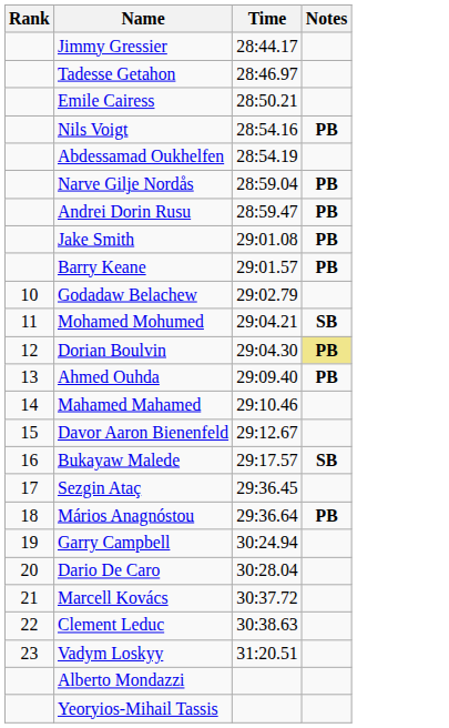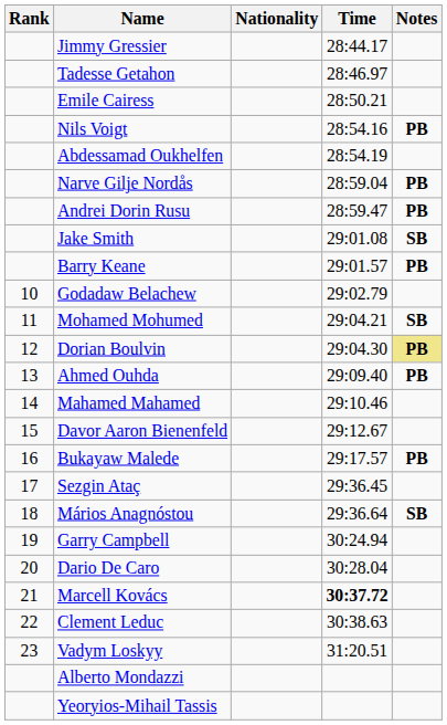 <table class="wikitable sortable" style="text-align:center">
 <tr>
 <th>Rank</th>
 <th>Name</th>
+<th>Nationality</th>
 <th>Time</th>
 <th>Notes</th>
 </tr>
 <tr>
 <td></td>
 <td align=left><a href='#'>Jimmy Gressier</a></td>
+<td align=left></td>
 <td>28:44.17</td>
 <td></td>
 </tr>
 <tr>
 <td></td>
 <td align=left><a href='#'>Tadesse Getahon</a></td>
+<td align=left></td>
 <td>28:46.97</td>
 <td></td>
 </tr>
 <tr>
 <td></td>
 <td align=left><a href='#'>Emile Cairess</a></td>
+<td align=left></td>
 <td>28:50.21</td>
 <td></td>
 </tr>
 <tr>
 <td></td>
 <td align=left><a href='#'>Nils Voigt</a></td>
+<td align=left></td>
 <td>28:54.16</td>
 <td><strong>PB</strong></td>
 </tr>
 <tr>
 <td></td>
 <td align=left><a href='#'>Abdessamad Oukhelfen</a></td>
+<td align=left></td>
 <td>28:54.19</td>
 <td></td>
 </tr>
 <tr>
 <td></td>
 <td align=left><a href='#'>Narve Gilje Nordås</a></td>
+<td align=left></td>
 <td>28:59.04</td>
 <td><strong>PB</strong></td>
 </tr>
 <tr>
 <td></td>
 <td align=left><a href='#'>Andrei Dorin Rusu</a></td>
+<td align=left></td>
 <td>28:59.47</td>
 <td><strong>PB</strong></td>
 </tr>
 <tr>
 <td></td>
 <td align=left><a href='#'>Jake Smith</a></td>
+<td align=left></td>
 <td>29:01.08</td>
-<td><strong>PB</strong></td>
+<td><strong>SB</strong></td>
 </tr>
 <tr>
 <td></td>
 <td align=left><a href='#'>Barry Keane</a></td>
+<td align=left></td>
 <td>29:01.57</td>
 <td><strong>PB</strong></td>
 </tr>
 <tr>
 <td>10</td>
 <td align=left><a href='#'>Godadaw Belachew</a></td>
+<td align=left></td>
 <td>29:02.79</td>
 <td></td>
 </tr>
 <tr>
 <td>11</td>
 <td align=left><a href='#'>Mohamed Mohumed</a></td>
+<td align=left></td>
 <td>29:04.21</td>
 <td><strong>SB</strong></td>
 </tr>
 <tr>
 <td>12</td>
 <td align=left><a href='#'>Dorian Boulvin</a></td>
+<td align=left></td>
 <td>29:04.30</td>
 <td style="background: khaki;"><strong>PB</strong></td>
 </tr>
 <tr>
 <td>13</td>
 <td align=left><a href='#'>Ahmed Ouhda</a></td>
+<td align=left></td>
 <td>29:09.40</td>
 <td><strong>PB</strong></td>
 </tr>
 <tr>
 <td>14</td>
 <td align=left><a href='#'>Mahamed Mahamed</a></td>
+<td align=left></td>
 <td>29:10.46</td>
 <td></td>
 </tr>
 <tr>
 <td>15</td>
 <td align=left><a href='#'>Davor Aaron Bienenfeld</a></td>
+<td align=left></td>
 <td>29:12.67</td>
 <td></td>
 </tr>
 <tr>
 <td>16</td>
 <td align=left><a href='#'>Bukayaw Malede</a></td>
+<td align=left></td>
 <td>29:17.57</td>
-<td><strong>SB</strong></td>
+<td><strong>PB</strong></td>
 </tr>
 <tr>
 <td>17</td>
 <td align=left><a href='#'>Sezgin Ataç</a></td>
+<td align=left></td>
 <td>29:36.45</td>
 <td></td>
 </tr>
 <tr>
 <td>18</td>
 <td align=left><a href='#'>Mários Anagnóstou</a></td>
+<td align=left></td>
 <td>29:36.64</td>
-<td><strong>PB</strong></td>
+<td><strong>SB</strong></td>
 </tr>
 <tr>
 <td>19</td>
 <td align=left><a href='#'>Garry Campbell</a></td>
+<td align=left></td>
 <td>30:24.94</td>
 <td></td>
 </tr>
 <tr>
 <td>20</td>
 <td align=left><a href='#'>Dario De Caro</a></td>
+<td align=left></td>
 <td>30:28.04</td>
 <td></td>
 </tr>
 <tr>
 <td>21</td>
 <td align=left><a href='#'>Marcell Kovács</a></td>
-<td>30:37.72</td>
+<td align=left></td>
+<td><strong>30:37.72</strong></td>
 <td></td>
 </tr>
 <tr>
 <td>22</td>
 <td align=left><a href='#'>Clement Leduc</a></td>
+<td align=left></td>
 <td>30:38.63</td>
 <td></td>
 </tr>
 <tr>
 <td>23</td>
 <td align=left><a href='#'>Vadym Loskyy</a></td>
+<td align=left></td>
 <td>31:20.51</td>
 <td></td>
 </tr>
 <tr>
 <td></td>
 <td align=left><a href='#'>Alberto Mondazzi</a></td>
+<td align=left></td>
 <td></td>
 <td></td>
 </tr>
 <tr>
 <td></td>
 <td align=left><a href='#'>Yeoryios-Mihail Tassis</a></td>
+<td align=left></td>
 <td></td>
 <td></td>
 </tr>
 </table>
